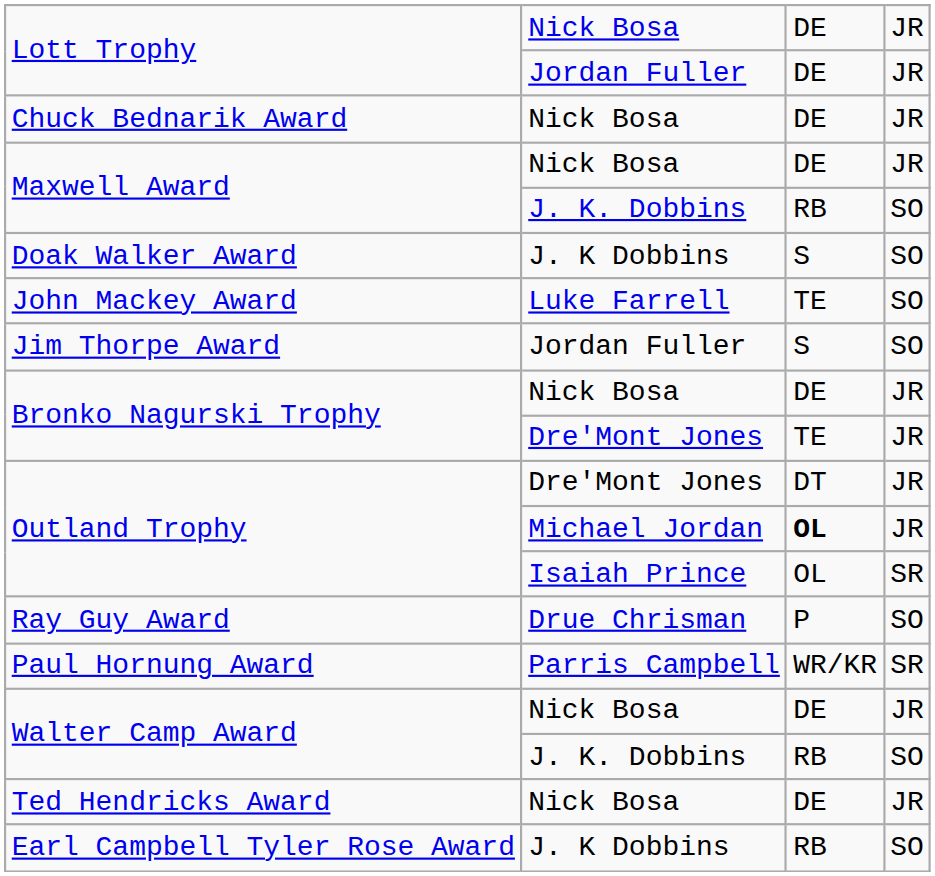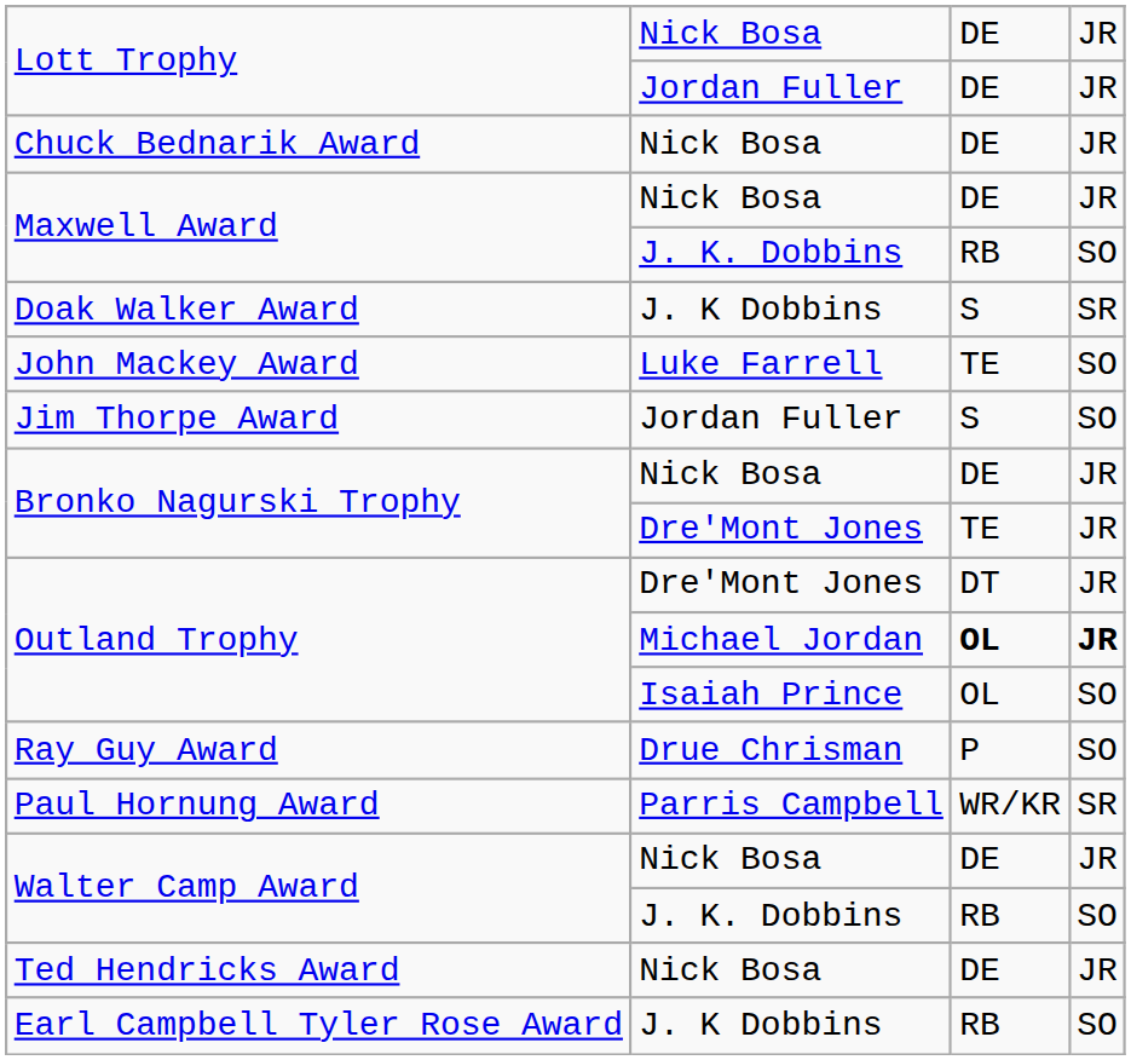 <table class="wikitable">
 <tr>
 <td rowspan=2><a href='#'>Lott Trophy</a></td>
 <td><a href='#'>Nick Bosa</a></td>
 <td>DE</td>
 <td>JR</td>
 </tr>
 <tr>
 <td><a href='#'>Jordan Fuller</a></td>
 <td>DE</td>
 <td>JR</td>
 </tr>
 <tr>
 <td><a href='#'>Chuck Bednarik Award</a></td>
 <td>Nick Bosa</td>
 <td>DE</td>
 <td>JR</td>
 </tr>
 <tr>
 <td rowspan=2><a href='#'>Maxwell Award</a></td>
 <td>Nick Bosa</td>
 <td>DE</td>
 <td>JR</td>
 </tr>
 <tr>
 <td><a href='#'>J. K. Dobbins</a></td>
 <td>RB</td>
 <td>SO</td>
 </tr>
 <tr>
 <td><a href='#'>Doak Walker Award</a></td>
 <td>J. K Dobbins</td>
 <td>S</td>
-<td>SO</td>
+<td>SR</td>
 </tr>
 <tr>
 <td><a href='#'>John Mackey Award</a></td>
 <td><a href='#'>Luke Farrell</a></td>
 <td>TE</td>
 <td>SO</td>
 </tr>
 <tr>
 <td><a href='#'>Jim Thorpe Award</a></td>
 <td>Jordan Fuller</td>
 <td>S</td>
 <td>SO</td>
 </tr>
 <tr>
 <td rowspan=2><a href='#'>Bronko Nagurski Trophy</a></td>
 <td>Nick Bosa</td>
 <td>DE</td>
 <td>JR</td>
 </tr>
 <tr>
 <td><a href='#'>Dre'Mont Jones</a></td>
 <td>TE</td>
 <td>JR</td>
 </tr>
 <tr>
 <td rowspan=3><a href='#'>Outland Trophy</a></td>
 <td>Dre'Mont Jones</td>
 <td>DT</td>
 <td>JR</td>
 </tr>
 <tr>
 <td><a href='#'>Michael Jordan</a></td>
 <td><strong>OL</strong></td>
-<td>JR</td>
+<td><strong>JR</strong></td>
 </tr>
 <tr>
 <td><a href='#'>Isaiah Prince</a></td>
 <td>OL</td>
-<td>SR</td>
+<td>SO</td>
 </tr>
 <tr>
 <td><a href='#'>Ray Guy Award</a></td>
 <td><a href='#'>Drue Chrisman</a></td>
 <td>P</td>
 <td>SO</td>
 </tr>
 <tr>
 <td><a href='#'>Paul Hornung Award</a></td>
 <td><a href='#'>Parris Campbell</a></td>
 <td>WR/KR</td>
 <td>SR</td>
 </tr>
 <tr>
 <td rowspan=2><a href='#'>Walter Camp Award</a></td>
 <td>Nick Bosa</td>
 <td>DE</td>
 <td>JR</td>
 </tr>
 <tr>
 <td>J. K. Dobbins</td>
 <td>RB</td>
 <td>SO</td>
 </tr>
 <tr>
 <td><a href='#'>Ted Hendricks Award</a></td>
 <td>Nick Bosa</td>
 <td>DE</td>
 <td>JR</td>
 </tr>
 <tr>
 <td><a href='#'>Earl Campbell Tyler Rose Award</a></td>
 <td>J. K Dobbins</td>
 <td>RB</td>
 <td>SO</td>
 </tr>
 </table>
